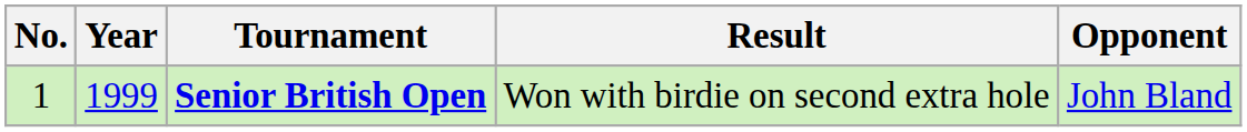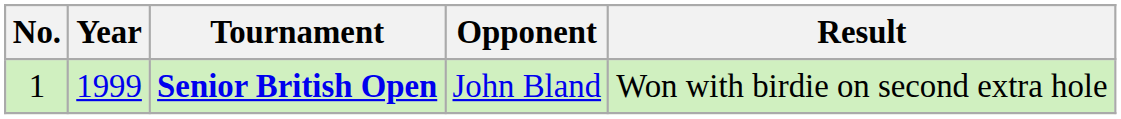 <table class="wikitable" style="font-size:95%;">
 <tr>
 <th>No.</th>
 <th>Year</th>
 <th>Tournament</th>
+<th>Opponent</th>
 <th>Result</th>
-<th>Opponent</th>
 </tr>
 <tr style="background:#D0F0C0;">
 <td align=center>1</td>
 <td><a href='#'>1999</a></td>
 <td><strong><a href='#'>Senior British Open</a></strong></td>
+<td> <a href='#'>John Bland</a></td>
 <td>Won with birdie on second extra hole</td>
-<td> <a href='#'>John Bland</a></td>
 </tr>
 </table>
